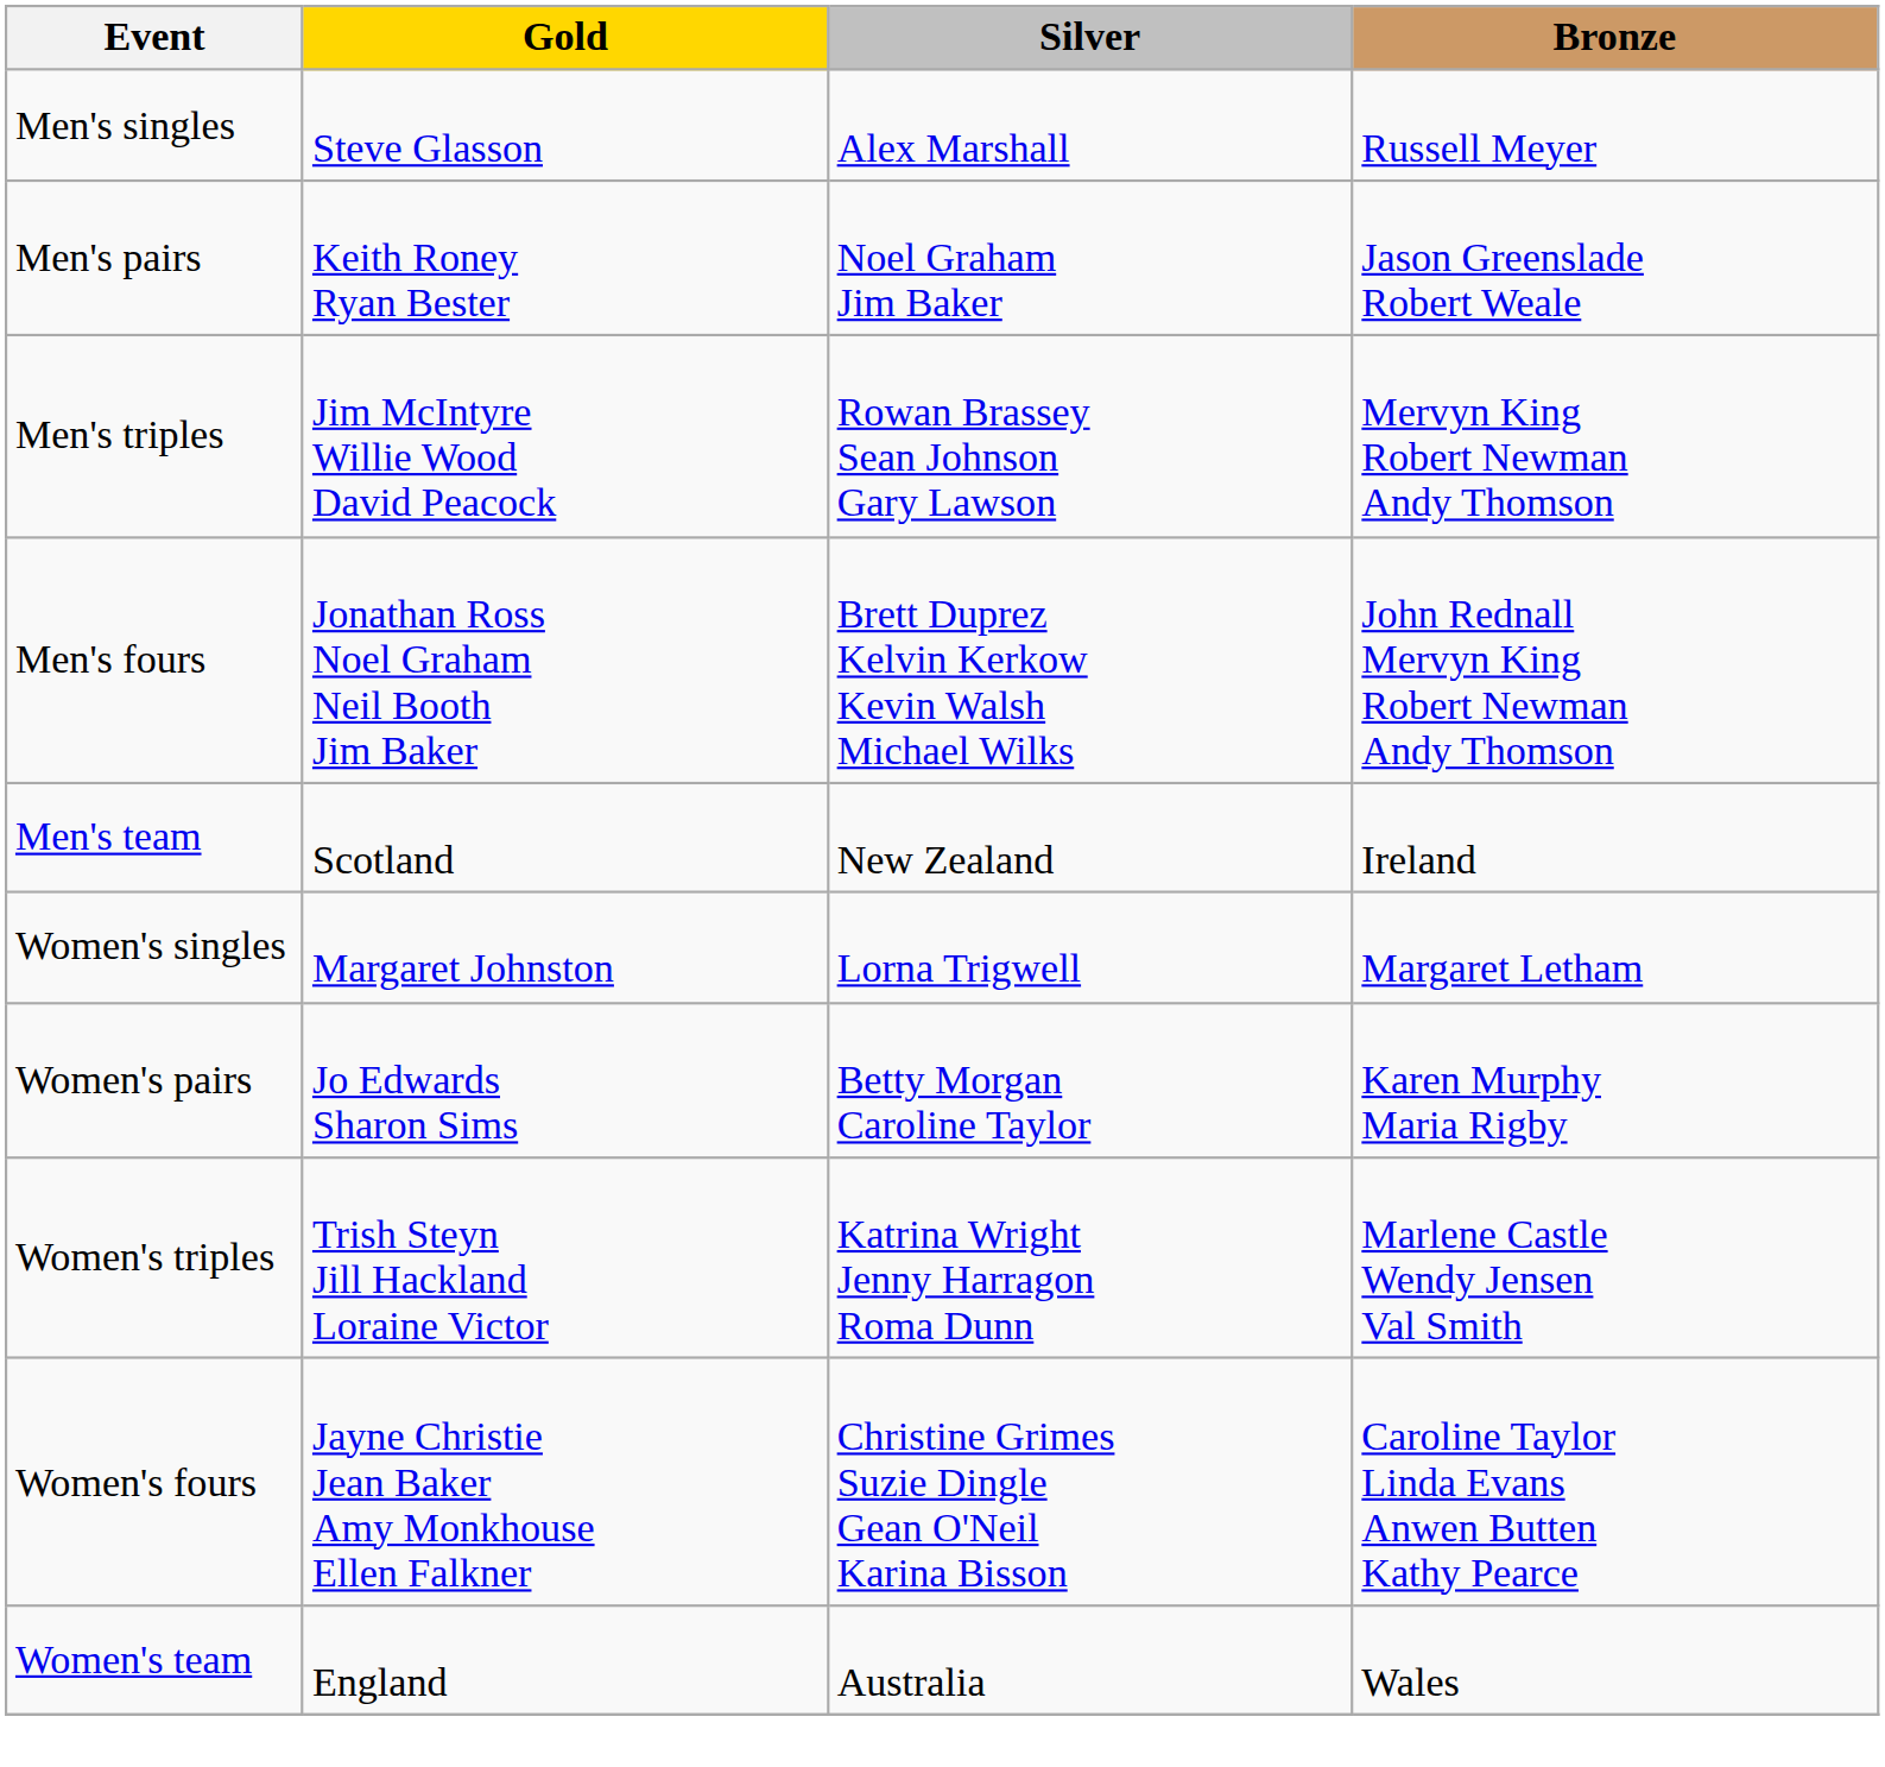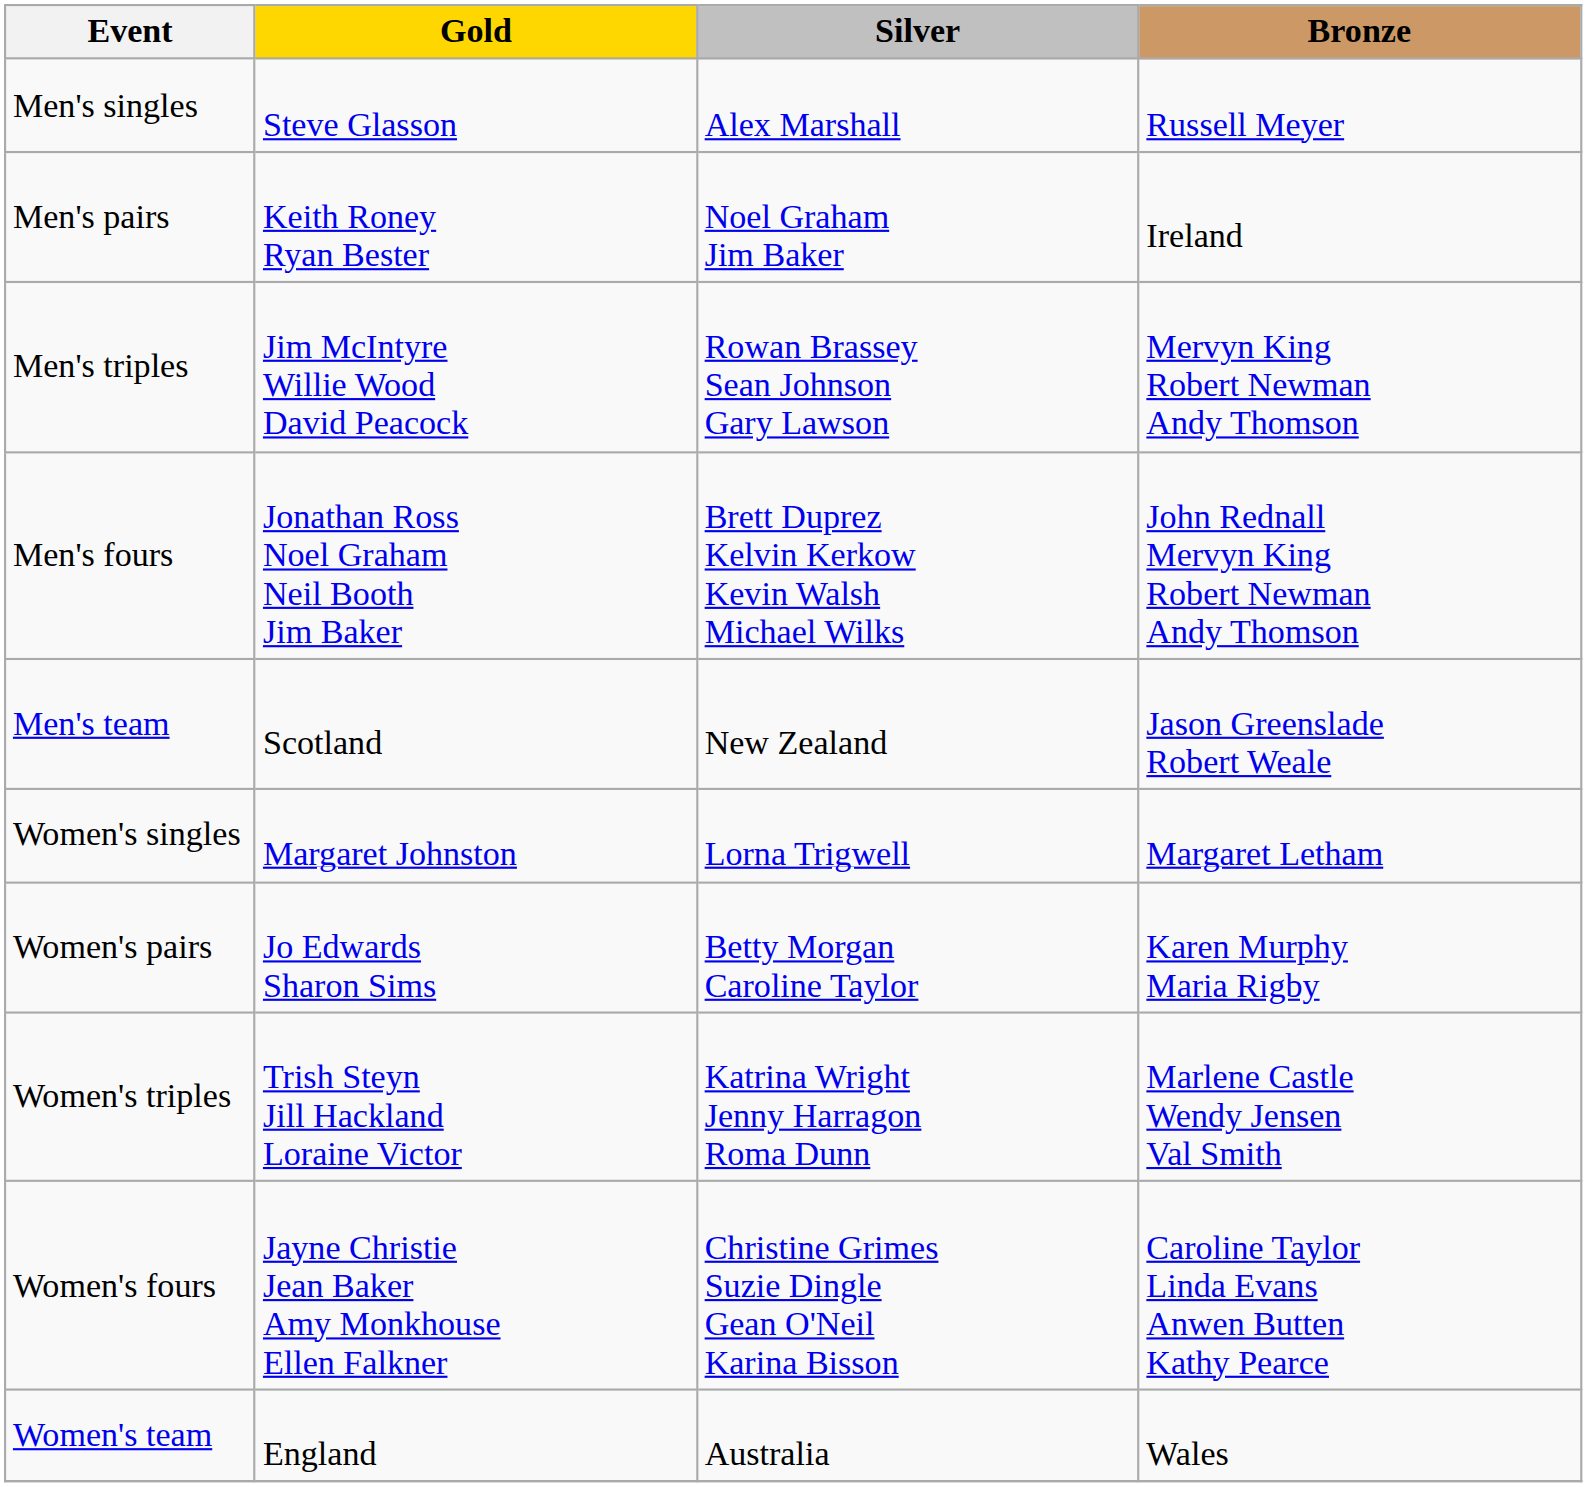 <table class="wikitable" style="font-size: 100%">
 <tr>
 <th width=110>Event</th>
 <th width=200 style="background-color: gold;">Gold</th>
 <th width=200 style="background-color: silver;">Silver</th>
 <th width=200 style="background-color: #cc9966;">Bronze</th>
 </tr>
 <tr>
 <td>Men's singles<br></td>
 <td> <br> <a href='#'>Steve Glasson</a></td>
 <td> <br> <a href='#'>Alex Marshall</a></td>
 <td> <br> <a href='#'>Russell Meyer</a></td>
 </tr>
 <tr>
 <td>Men's pairs<br></td>
 <td> <br> <a href='#'>Keith Roney</a> <br> <a href='#'>Ryan Bester</a></td>
 <td> <br> <a href='#'>Noel Graham</a> <br> <a href='#'>Jim Baker</a></td>
-<td> <br> <a href='#'>Jason Greenslade</a> <br>  <a href='#'>Robert Weale</a></td>
+<td> <br> Ireland</td>
 </tr>
 <tr>
 <td>Men's triples<br></td>
 <td> <br> <a href='#'>Jim McIntyre</a><br> <a href='#'>Willie Wood</a><br> <a href='#'>David Peacock</a></td>
 <td> <br> <a href='#'>Rowan Brassey</a><br>  <a href='#'>Sean Johnson</a> <br><a href='#'>Gary Lawson</a></td>
 <td> <br> <a href='#'>Mervyn King</a> <br>  <a href='#'>Robert Newman</a> <br><a href='#'>Andy Thomson</a></td>
 </tr>
 <tr>
 <td>Men's fours<br></td>
 <td>   <br> <a href='#'>Jonathan Ross</a> <br><a href='#'>Noel Graham</a><br> <a href='#'>Neil Booth</a><br> <a href='#'>Jim Baker</a></td>
 <td>   <br> <a href='#'>Brett Duprez</a> <br><a href='#'>Kelvin Kerkow</a> <br><a href='#'>Kevin Walsh</a> <br><a href='#'>Michael Wilks</a></td>
 <td>   <br> <a href='#'>John Rednall</a> <br><a href='#'>Mervyn King</a> <br><a href='#'>Robert Newman</a><br>  <a href='#'>Andy Thomson</a></td>
 </tr>
 <tr>
 <td><a href='#'>Men's team</a></td>
 <td> <br> Scotland</td>
 <td> <br> New Zealand</td>
-<td> <br> Ireland</td>
+<td> <br> <a href='#'>Jason Greenslade</a> <br>  <a href='#'>Robert Weale</a></td>
 </tr>
 <tr>
 <td>Women's singles<br></td>
 <td> <br> <a href='#'>Margaret Johnston</a></td>
 <td> <br> <a href='#'>Lorna Trigwell</a></td>
 <td> <br> <a href='#'>Margaret Letham</a></td>
 </tr>
 <tr>
 <td>Women's pairs<br></td>
 <td> <br> <a href='#'>Jo Edwards</a>  <br><a href='#'>Sharon Sims</a></td>
 <td> <br> <a href='#'>Betty Morgan</a> <br> <a href='#'>Caroline Taylor</a></td>
 <td> <br> <a href='#'>Karen Murphy</a> <br> <a href='#'>Maria Rigby</a></td>
 </tr>
 <tr>
 <td>Women's triples<br></td>
 <td> <br> <a href='#'>Trish Steyn</a><br> <a href='#'>Jill Hackland</a><br> <a href='#'>Loraine Victor</a></td>
 <td> <br> <a href='#'>Katrina Wright</a>  <br><a href='#'>Jenny Harragon</a> <br><a href='#'>Roma Dunn</a></td>
 <td> <br> <a href='#'>Marlene Castle</a> <br><a href='#'>Wendy Jensen</a> <br> <a href='#'>Val Smith</a></td>
 </tr>
 <tr>
 <td>Women's fours<br></td>
 <td> <br> <a href='#'>Jayne Christie</a> <br> <a href='#'>Jean Baker</a> <br><a href='#'>Amy Monkhouse</a> <br><a href='#'>Ellen Falkner</a></td>
 <td> <br> <a href='#'>Christine Grimes</a><br> <a href='#'>Suzie Dingle</a>    <br> <a href='#'>Gean O'Neil</a><br> <a href='#'>Karina Bisson</a></td>
 <td> <br> <a href='#'>Caroline Taylor</a> <br><a href='#'>Linda Evans</a> <br><a href='#'>Anwen Butten</a> <br> <a href='#'>Kathy Pearce</a></td>
 </tr>
 <tr>
 <td><a href='#'>Women's team</a></td>
 <td> <br> England</td>
 <td><br> Australia</td>
 <td><br>  Wales</td>
 </tr>
 <tr>
 </tr>
 </table>
